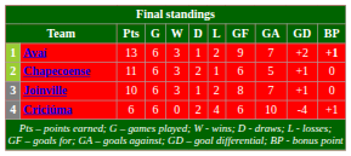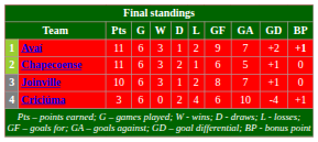 <table class="wikitable" style="text-align:center; color:#ffffff; background:#ff0000">
 <tr>
 <th style="background:#006400" colspan="11">Final standings</th>
 </tr>
 <tr>
 <th style="background:#006400" colspan="2">Team</th>
 <th style="background:#006400">Pts</th>
 <th style="background:#006400">G</th>
 <th style="background:#006400">W</th>
 <th style="background:#006400">D</th>
 <th style="background:#006400">L</th>
 <th style="background:#006400">GF</th>
 <th style="background:#006400">GA</th>
 <th style="background:#006400">GD</th>
 <th style="background:#006400">BP</th>
 </tr>
 <tr>
 <th style="background:#9acd32">1</th>
 <td align=left><strong><a href='#'><span>Avaí</span></a></strong></td>
-<td>13</td>
+<td>11</td>
 <td>6</td>
 <td>3</td>
 <td>1</td>
 <td>2</td>
 <td>9</td>
 <td>7</td>
 <td>+2</td>
 <td><strong>+1</strong></td>
 </tr>
 <tr>
 <th style="background:#9acd32">2</th>
 <td align=left><strong><a href='#'><span>Chapecoense</span></a></strong></td>
 <td>11</td>
 <td>6</td>
 <td>3</td>
 <td>2</td>
 <td>1</td>
 <td>6</td>
 <td>5</td>
 <td>+1</td>
 <td>0</td>
 </tr>
 <tr>
 <th style="background:#808080">3</th>
 <td align=left><strong><a href='#'><span>Joinville</span></a></strong></td>
 <td>10</td>
 <td>6</td>
 <td>3</td>
 <td>1</td>
 <td>2</td>
 <td>8</td>
 <td>7</td>
 <td>+1</td>
 <td>0</td>
 </tr>
 <tr>
 <th style="background:#808080">4</th>
 <td align=left><strong><a href='#'><span>Criciúma</span></a></strong></td>
-<td>6</td>
+<td>3</td>
 <td>6</td>
 <td>0</td>
 <td>2</td>
 <td>4</td>
 <td>6</td>
 <td>10</td>
 <td>-4</td>
 <td>+1</td>
 </tr>
 <tr>
 <td colspan="11" style="background:#006400; font-size:90%; font-style:italic">Pts – points earned; G – games played; W - wins; D - draws; L - losses;<br>GF – goals for; GA – goals against; GD – goal differential; BP - bonus point</td>
 </tr>
 </table>
